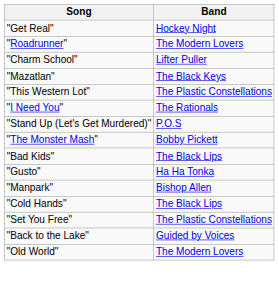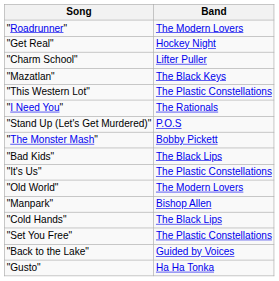 <table class="wikitable">
 <tr>
 <th>Song</th>
 <th>Band</th>
 </tr>
 <tr>
+<td>"<a href='#'>Roadrunner</a>"</td>
+<td><a href='#'>The Modern Lovers</a></td>
+</tr>
+<tr>
 <td>"Get Real"</td>
 <td><a href='#'>Hockey Night</a></td>
-</tr>
-<tr>
-<td>"<a href='#'>Roadrunner</a>"</td>
-<td><a href='#'>The Modern Lovers</a></td>
 </tr>
 <tr>
 <td>"Charm School"</td>
 <td><a href='#'>Lifter Puller</a></td>
 </tr>
 <tr>
 <td>"Mazatlan"</td>
 <td><a href='#'>The Black Keys</a></td>
 </tr>
 <tr>
 <td>"This Western Lot"</td>
 <td><a href='#'>The Plastic Constellations</a></td>
 </tr>
 <tr>
 <td>"<a href='#'>I Need You</a>"</td>
 <td><a href='#'>The Rationals</a></td>
 </tr>
 <tr>
 <td>"Stand Up (Let's Get Murdered)"</td>
 <td><a href='#'>P.O.S</a></td>
 </tr>
 <tr>
 <td>"<a href='#'>The Monster Mash</a>"</td>
 <td><a href='#'>Bobby Pickett</a></td>
 </tr>
 <tr>
 <td>"Bad Kids"</td>
 <td><a href='#'>The Black Lips</a></td>
 </tr>
 <tr>
-<td>"Gusto"</td>
-<td><a href='#'>Ha Ha Tonka</a></td>
+<td>"It's Us"</td>
+<td><a href='#'>The Plastic Constellations</a></td>
+</tr>
+<tr>
+<td>"Old World"</td>
+<td><a href='#'>The Modern Lovers</a></td>
 </tr>
 <tr>
 <td>"Manpark"</td>
 <td><a href='#'>Bishop Allen</a></td>
 </tr>
 <tr>
 <td>"Cold Hands"</td>
 <td><a href='#'>The Black Lips</a></td>
 </tr>
 <tr>
 <td>"Set You Free"</td>
 <td><a href='#'>The Plastic Constellations</a></td>
 </tr>
 <tr>
 <td>"Back to the Lake"</td>
 <td><a href='#'>Guided by Voices</a></td>
 </tr>
 <tr>
-<td>"Old World"</td>
-<td><a href='#'>The Modern Lovers</a></td>
+<td>"Gusto"</td>
+<td><a href='#'>Ha Ha Tonka</a></td>
 </tr>
 </table>
